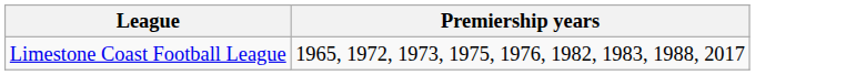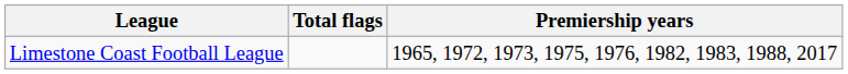 <table class="wikitable">
 <tr>
 <th>League</th>
+<th>Total flags</th>
 <th>Premiership years</th>
 </tr>
 <tr>
 <td><a href='#'>Limestone Coast Football League</a></td>
+<td></td>
 <td>1965, 1972, 1973, 1975, 1976, 1982, 1983, 1988, 2017</td>
 </tr>
 </table>
